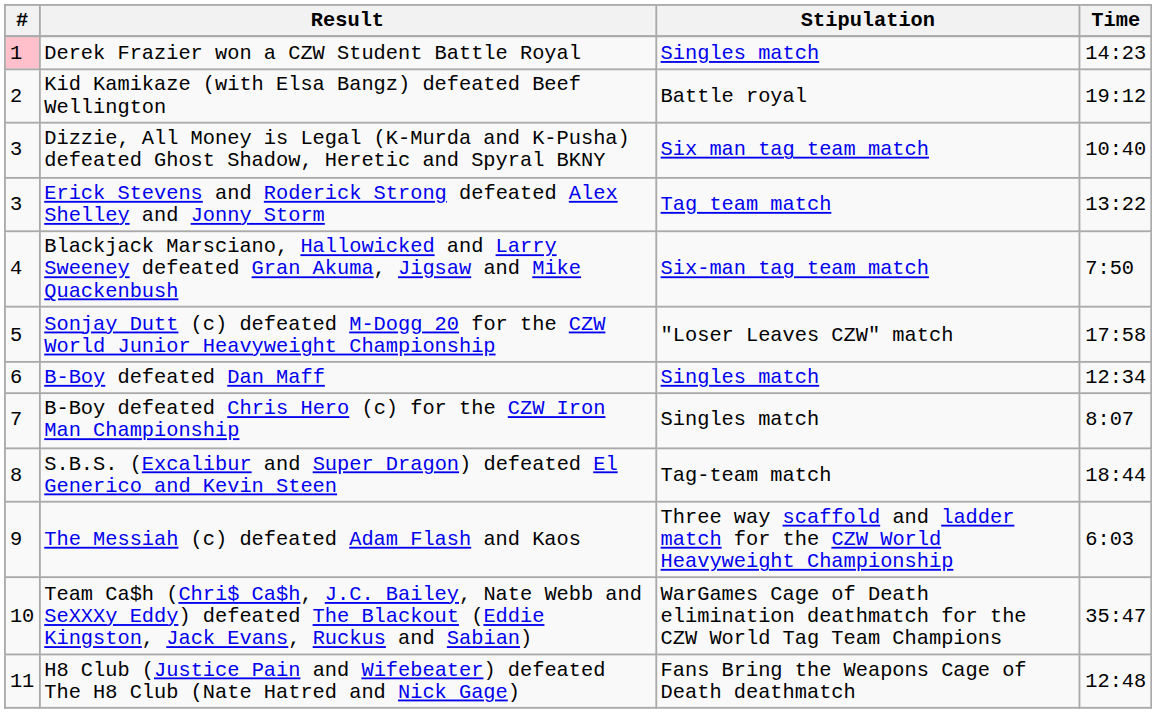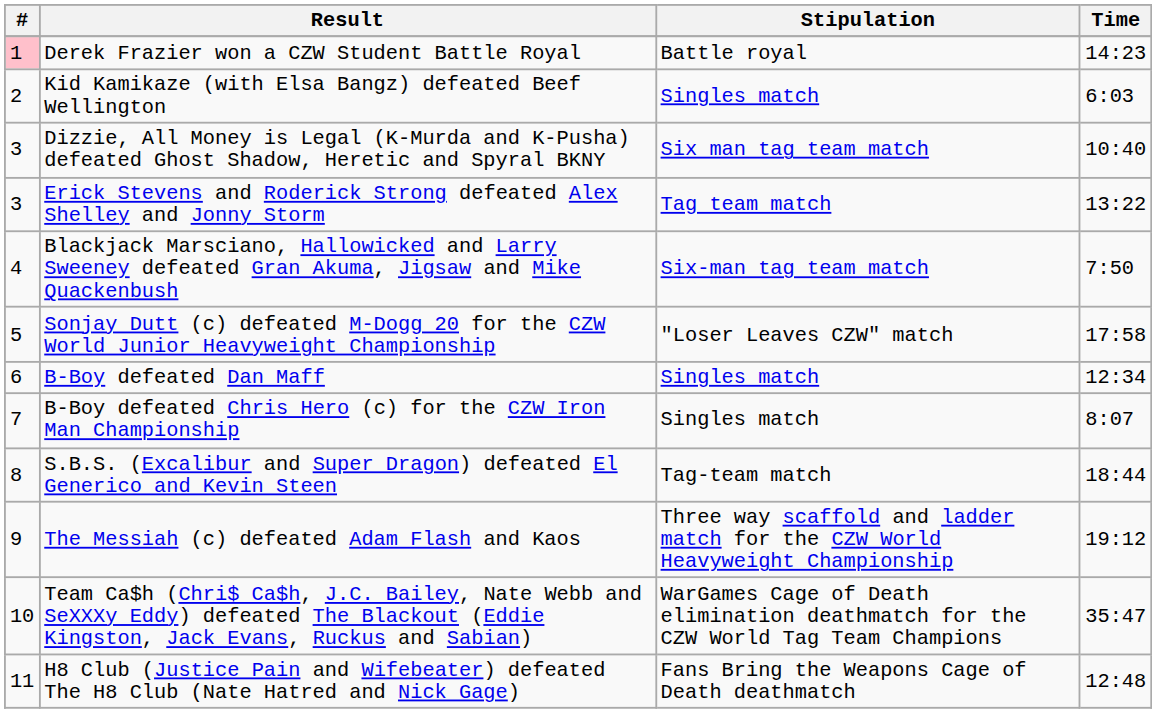 <table class="wikitable sortable" style="font-size:85%; text-align:left; width:100%;">
 <tr>
 <th><strong>#</strong></th>
 <th><strong>Result</strong></th>
 <th><strong>Stipulation</strong></th>
 <th><strong>Time</strong></th>
 </tr>
 <tr>
 </tr>
 <tr>
 <td style="background: pink;">1</td>
 <td>Derek Frazier won a CZW Student Battle Royal</td>
-<td><a href='#'>Singles match</a></td>
+<td>Battle royal</td>
 <td>14:23</td>
 </tr>
 <tr>
 <td>2</td>
 <td>Kid Kamikaze (with Elsa Bangz) defeated Beef Wellington</td>
-<td>Battle royal</td>
-<td>19:12</td>
+<td><a href='#'>Singles match</a></td>
+<td>6:03</td>
 </tr>
 <tr>
 <td>3</td>
 <td>Dizzie, All Money is Legal (K-Murda and K-Pusha) defeated Ghost Shadow, Heretic and Spyral BKNY</td>
 <td><a href='#'>Six man tag team match</a></td>
 <td>10:40</td>
 </tr>
 <tr>
 <td>3</td>
 <td><a href='#'>Erick Stevens</a> and <a href='#'>Roderick Strong</a> defeated <a href='#'>Alex Shelley</a> and <a href='#'>Jonny Storm</a></td>
 <td><a href='#'>Tag team match</a></td>
 <td>13:22</td>
 </tr>
 <tr>
 <td>4</td>
 <td>Blackjack Marsciano, <a href='#'>Hallowicked</a> and <a href='#'>Larry Sweeney</a> defeated <a href='#'>Gran Akuma</a>, <a href='#'>Jigsaw</a> and <a href='#'>Mike Quackenbush</a></td>
 <td><a href='#'>Six-man tag team match</a></td>
 <td>7:50</td>
 </tr>
 <tr>
 <td>5</td>
 <td><a href='#'>Sonjay Dutt</a> (c) defeated <a href='#'>M-Dogg 20</a> for the <a href='#'>CZW World Junior Heavyweight Championship</a></td>
 <td>"Loser Leaves CZW" match</td>
 <td>17:58</td>
 </tr>
 <tr>
 <td>6</td>
 <td><a href='#'>B-Boy</a> defeated <a href='#'>Dan Maff</a></td>
 <td><a href='#'>Singles match</a></td>
 <td>12:34</td>
 </tr>
 <tr>
 <td>7</td>
 <td>B-Boy defeated <a href='#'>Chris Hero</a> (c) for the <a href='#'>CZW Iron Man Championship</a></td>
 <td>Singles match</td>
 <td>8:07</td>
 </tr>
 <tr>
 <td>8</td>
 <td>S.B.S. (<a href='#'>Excalibur</a> and <a href='#'>Super Dragon</a>) defeated <a href='#'>El Generico and Kevin Steen</a></td>
 <td>Tag-team match</td>
 <td>18:44</td>
 </tr>
 <tr>
 <td>9</td>
 <td><a href='#'>The Messiah</a> (c) defeated <a href='#'>Adam Flash</a> and Kaos</td>
 <td>Three way <a href='#'>scaffold</a> and <a href='#'>ladder match</a> for the <a href='#'>CZW World Heavyweight Championship</a></td>
-<td>6:03</td>
+<td>19:12</td>
 </tr>
 <tr>
 <td>10</td>
 <td>Team Ca$h (<a href='#'>Chri$ Ca$h</a>, <a href='#'>J.C. Bailey</a>, Nate Webb and <a href='#'>SeXXXy Eddy</a>) defeated <a href='#'>The Blackout</a> (<a href='#'>Eddie Kingston</a>, <a href='#'>Jack Evans</a>, <a href='#'>Ruckus</a> and <a href='#'>Sabian</a>)</td>
 <td>WarGames Cage of Death elimination deathmatch for the CZW World Tag Team Champions</td>
 <td>35:47</td>
 </tr>
 <tr>
 <td>11</td>
 <td>H8 Club (<a href='#'>Justice Pain</a> and <a href='#'>Wifebeater</a>) defeated The H8 Club (Nate Hatred and <a href='#'>Nick Gage</a>)</td>
 <td>Fans Bring the Weapons Cage of Death deathmatch</td>
 <td>12:48</td>
 </tr>
 </table>
